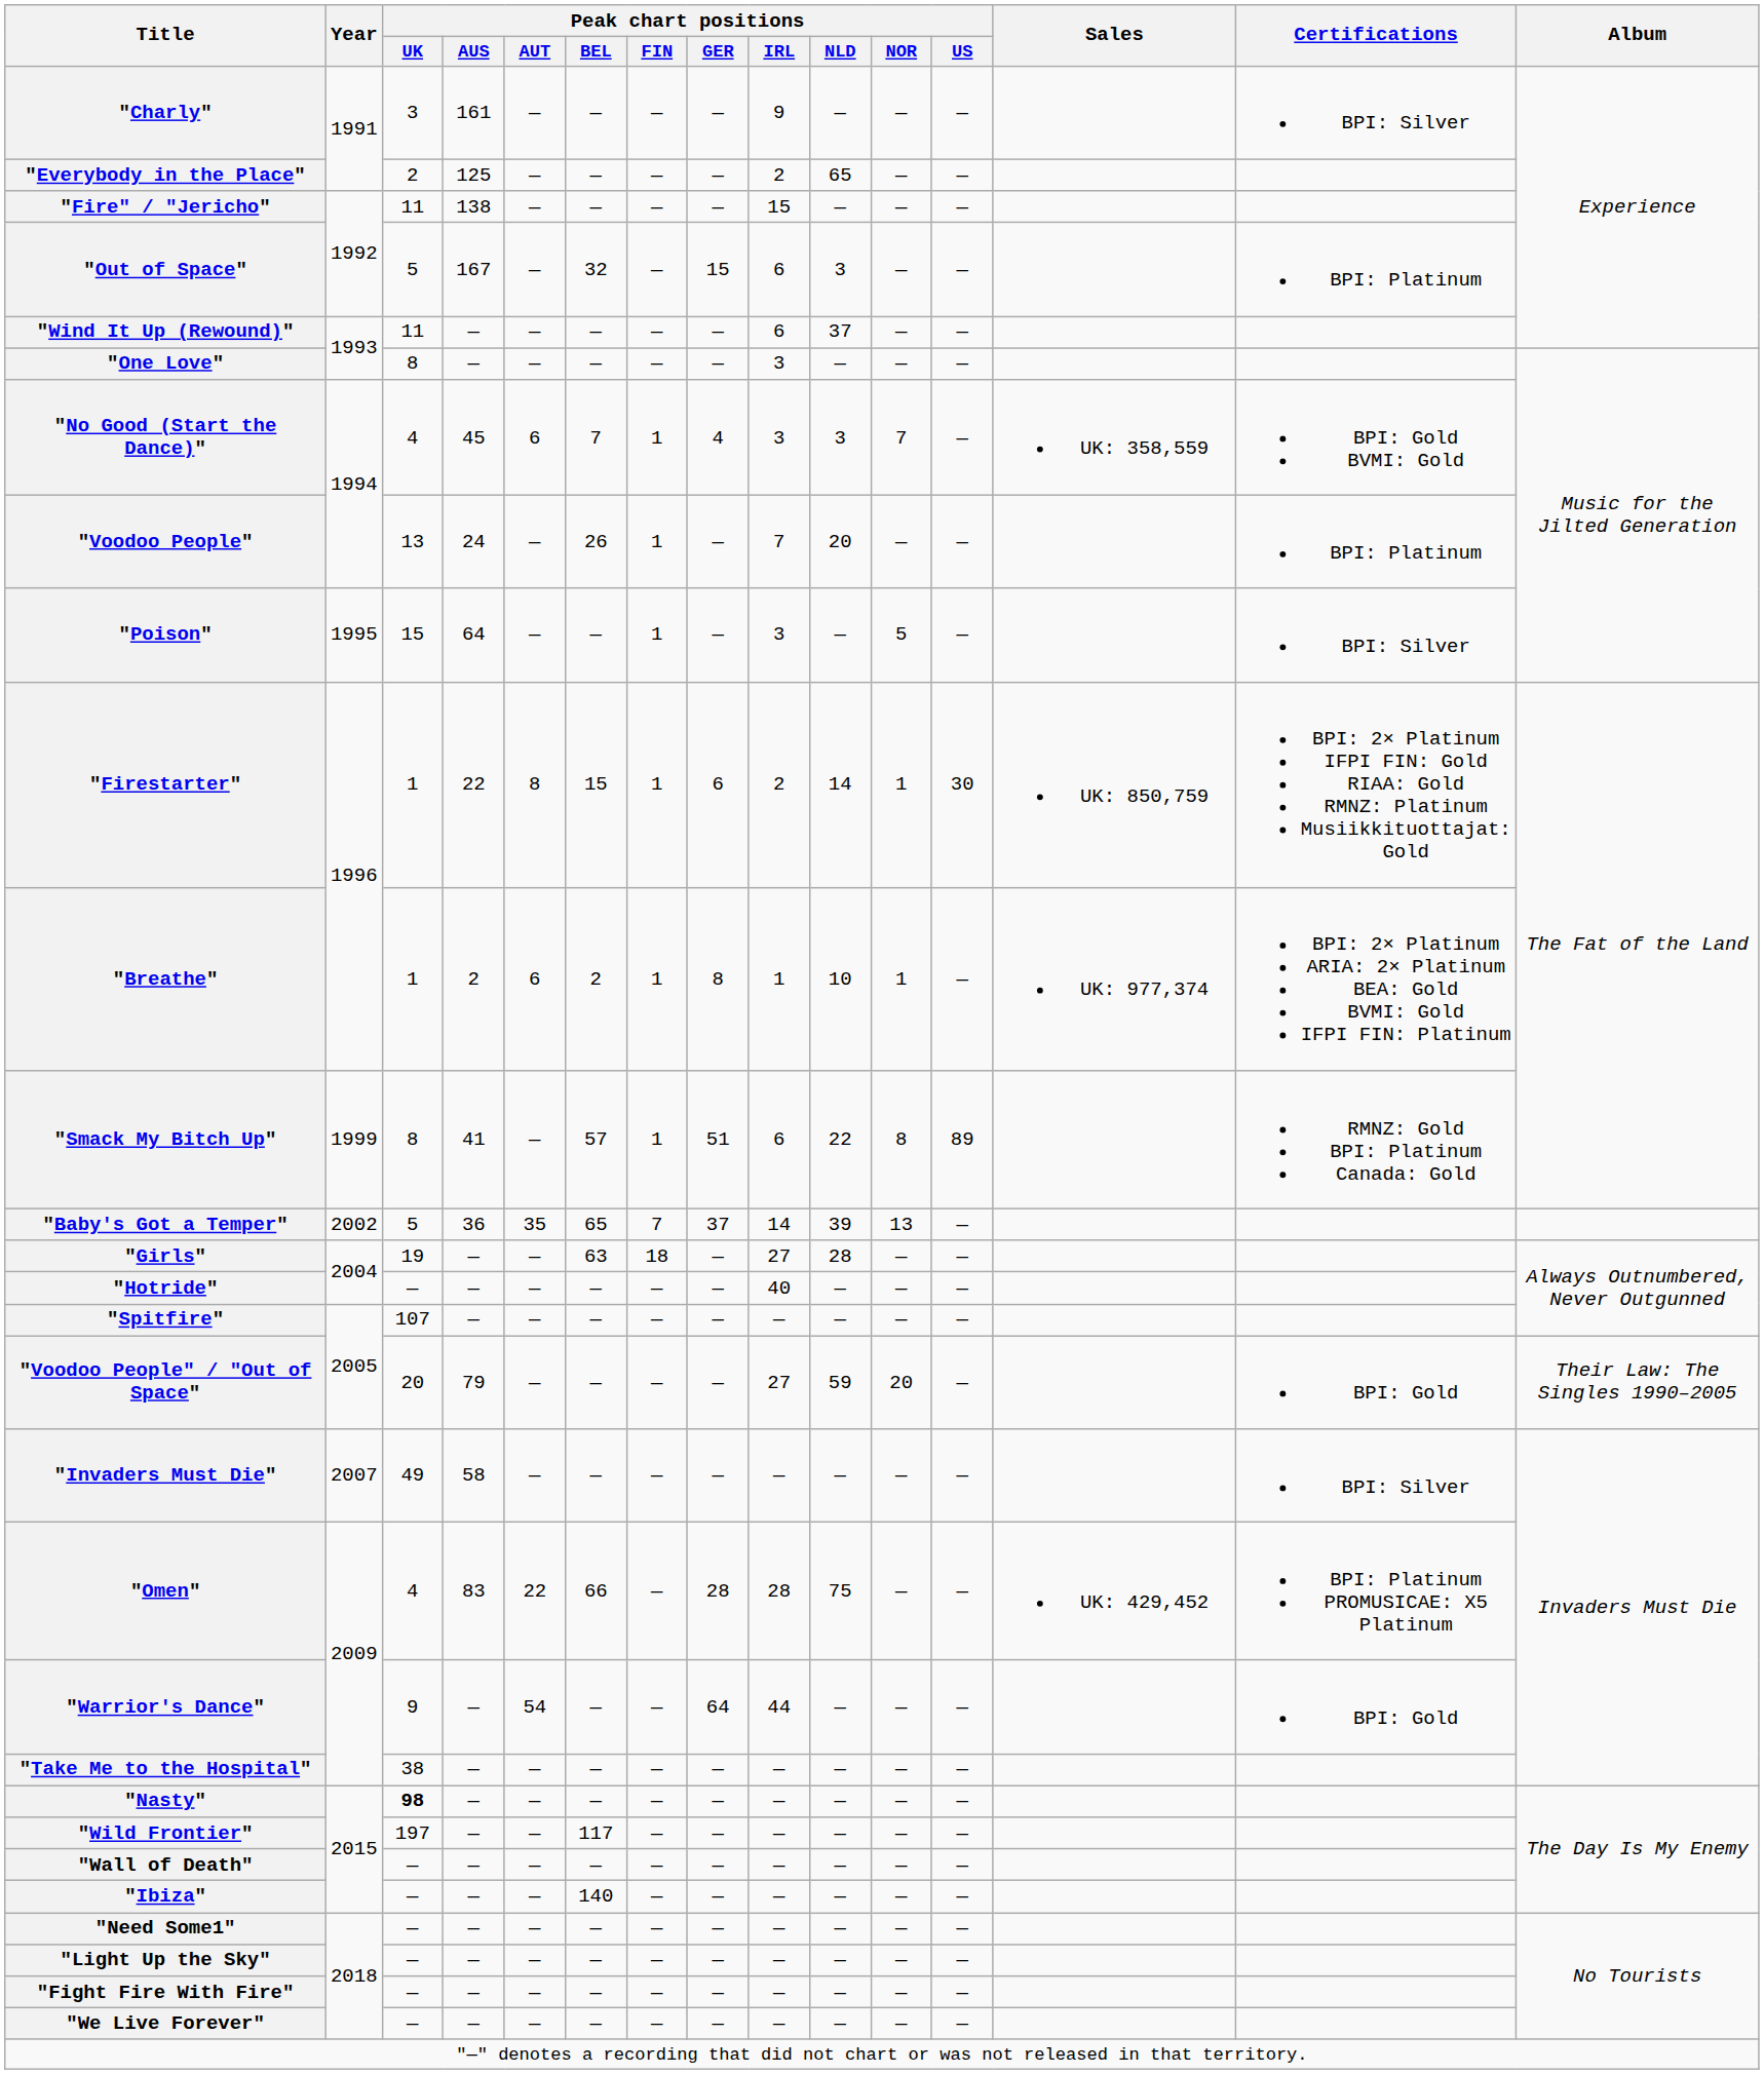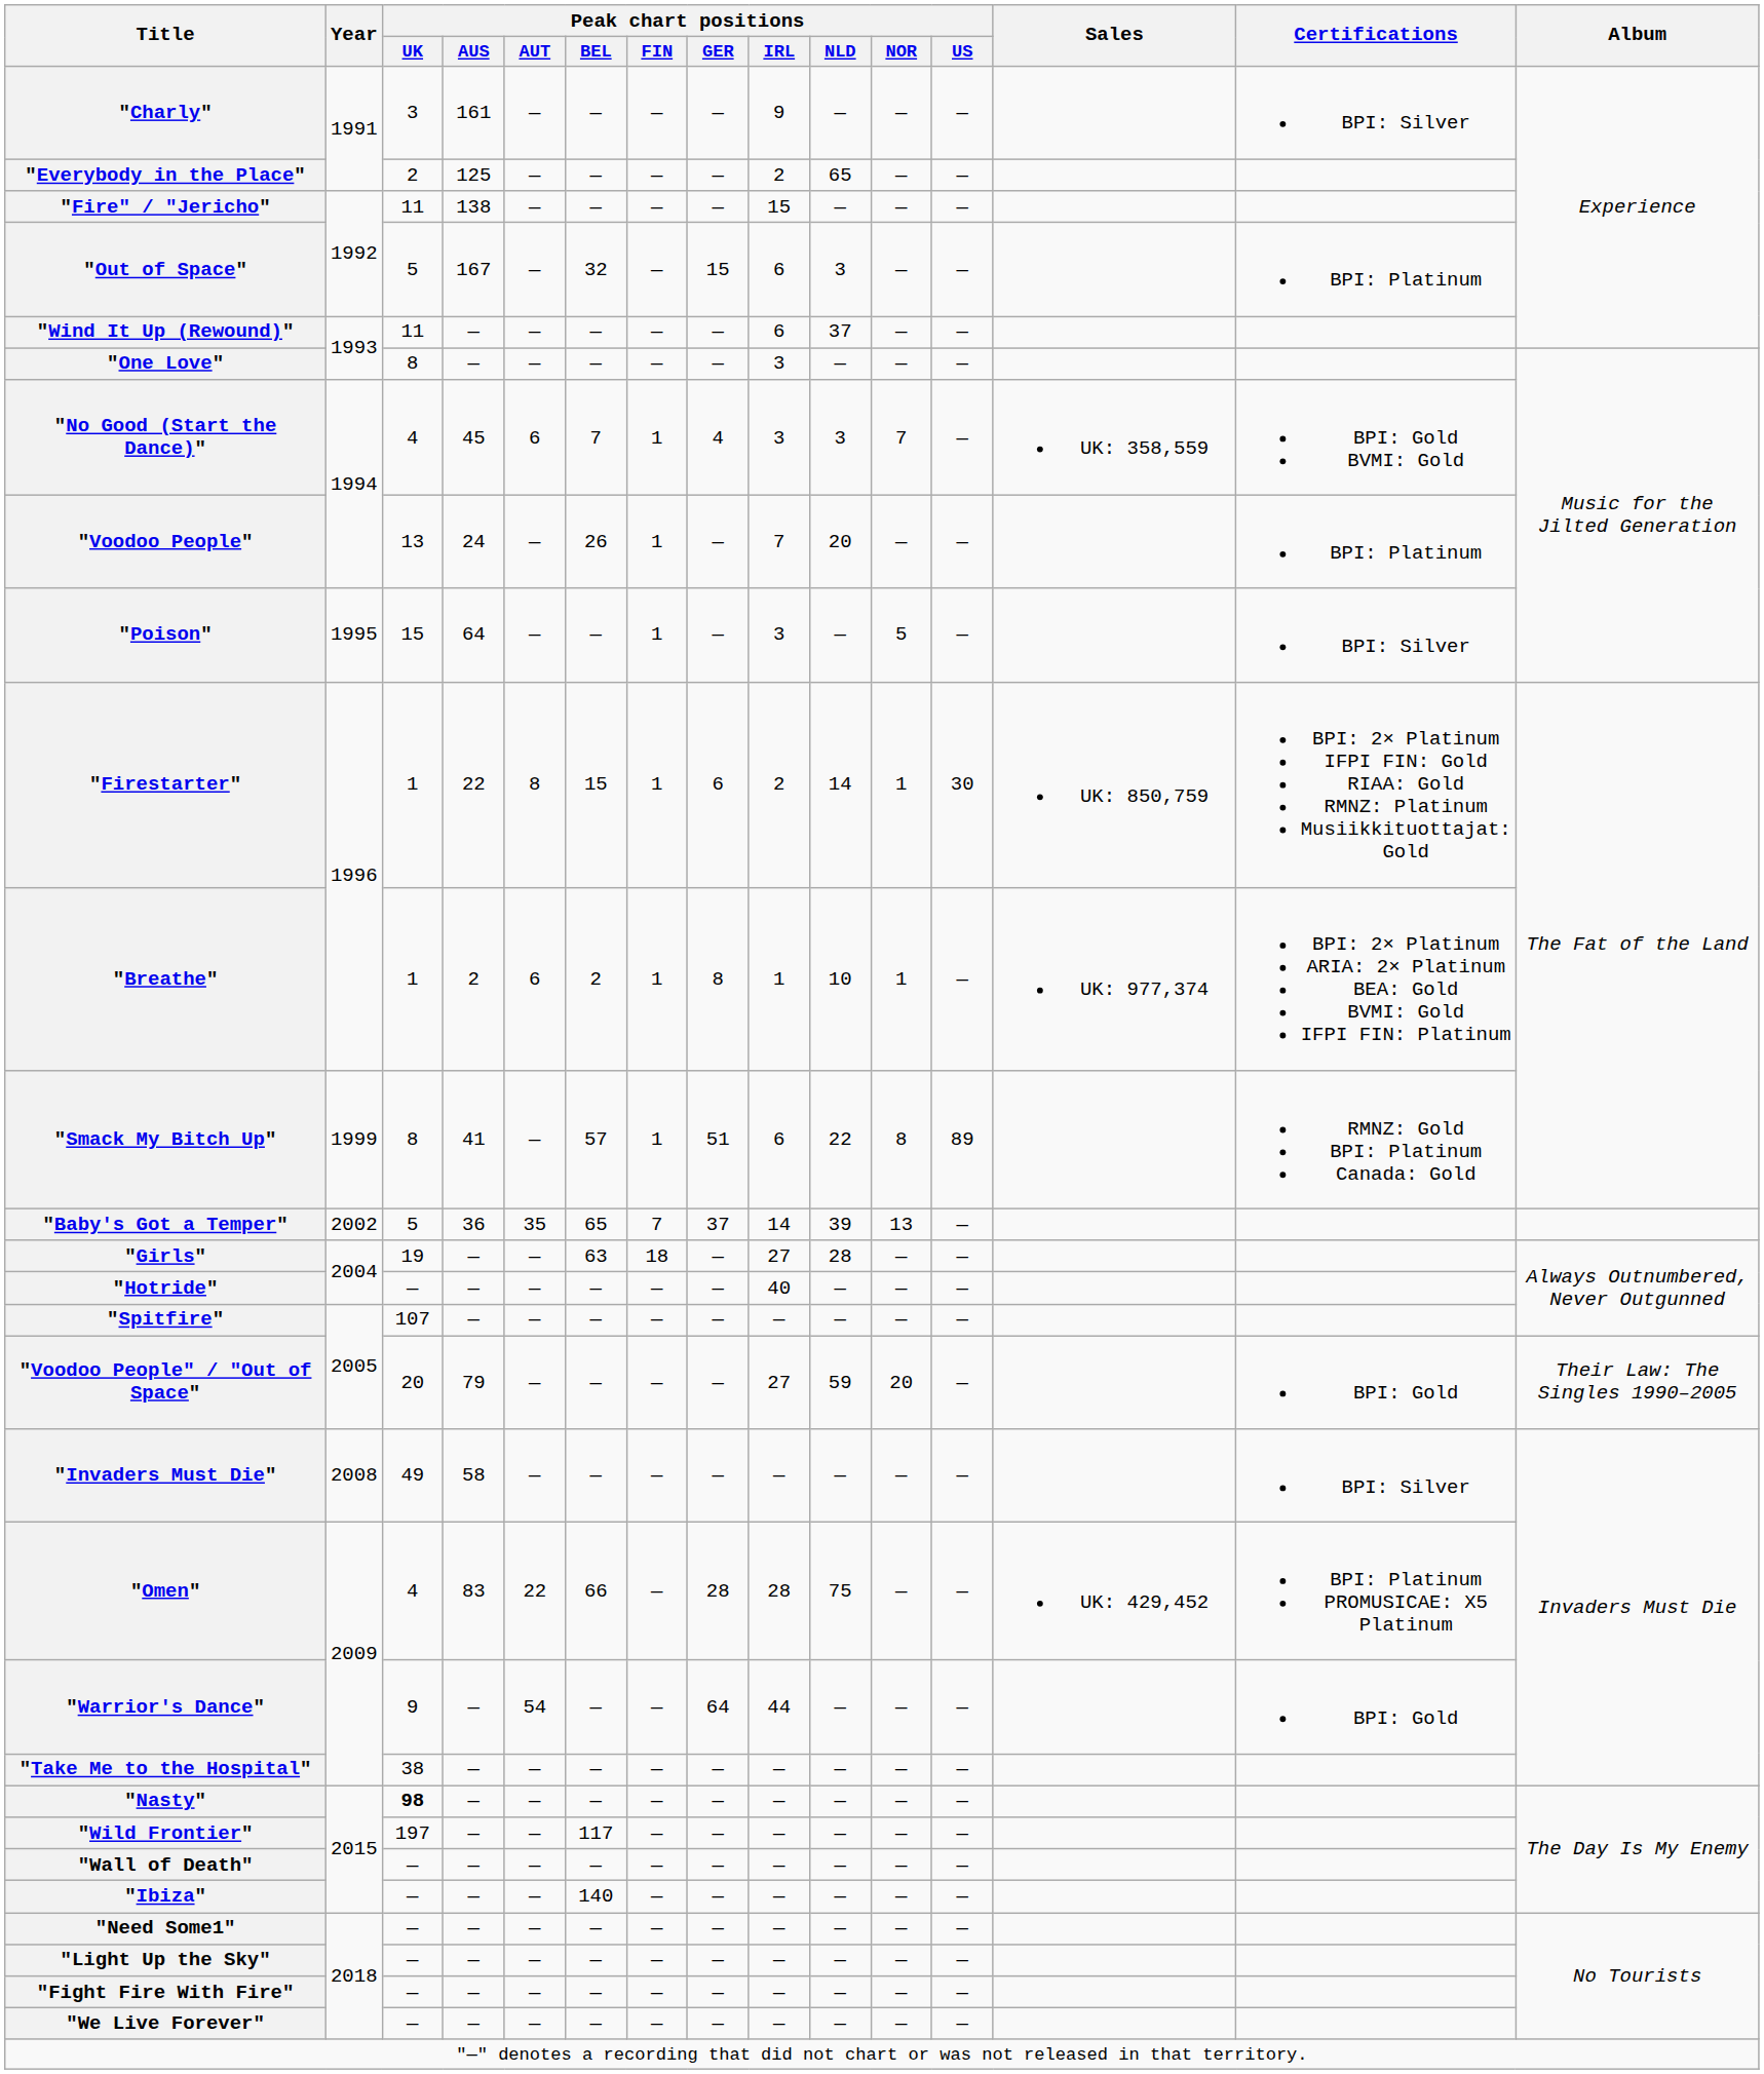 <table class="wikitable plainrowheaders" style="text-align:center;" border="1">
 <tr>
 <th scope="col" rowspan="2" style="width:16em;">Title</th>
 <th scope="col" rowspan="2">Year</th>
 <th scope="col" colspan="10">Peak chart positions</th>
 <th scope="col" rowspan="2" style="width:12em;">Sales</th>
 <th scope="col" rowspan="2" style="width:12em;"><a href='#'>Certifications</a></th>
 <th scope="col" rowspan="2" style="width:12em;">Album</th>
 </tr>
 <tr>
 <th scope="col" style="width:3em;font-size:90%;"><a href='#'>UK</a><br></th>
 <th scope="col" style="width:3em;font-size:90%;"><a href='#'>AUS</a><br></th>
 <th scope="col" style="width:3em;font-size:90%;"><a href='#'>AUT</a><br></th>
 <th scope="col" style="width:3em;font-size:90%;"><a href='#'>BEL</a><br></th>
 <th scope="col" style="width:3em;font-size:90%;"><a href='#'>FIN</a><br></th>
 <th scope="col" style="width:3em;font-size:90%;"><a href='#'>GER</a><br></th>
 <th scope="col" style="width:3em;font-size:90%;"><a href='#'>IRL</a><br></th>
 <th scope="col" style="width:3em;font-size:90%;"><a href='#'>NLD</a><br></th>
 <th scope="col" style="width:3em;font-size:90%;"><a href='#'>NOR</a><br></th>
 <th scope="col" style="width:3em;font-size:90%;"><a href='#'>US</a><br></th>
 </tr>
 <tr>
 <th scope="row">"<a href='#'>Charly</a>"</th>
 <td rowspan="2">1991</td>
 <td>3</td>
 <td>161</td>
 <td>—</td>
 <td>—</td>
 <td>—</td>
 <td>—</td>
 <td>9</td>
 <td>—</td>
 <td>—</td>
 <td>—</td>
 <td></td>
 <td><br><ul><li>BPI: Silver</li></ul></td>
 <td rowspan="5"><em>Experience</em></td>
 </tr>
 <tr>
 <th scope="row">"<a href='#'>Everybody in the Place</a>"</th>
 <td>2</td>
 <td>125</td>
 <td>—</td>
 <td>—</td>
 <td>—</td>
 <td>—</td>
 <td>2</td>
 <td>65</td>
 <td>—</td>
 <td>—</td>
 <td></td>
 <td></td>
 </tr>
 <tr>
 <th scope="row">"<a href='#'>Fire" / "Jericho</a>"</th>
 <td rowspan="2">1992</td>
 <td>11</td>
 <td>138</td>
 <td>—</td>
 <td>—</td>
 <td>—</td>
 <td>—</td>
 <td>15</td>
 <td>—</td>
 <td>—</td>
 <td>—</td>
 <td></td>
 <td></td>
 </tr>
 <tr>
 <th scope="row">"<a href='#'>Out of Space</a>"</th>
 <td>5</td>
 <td>167</td>
 <td>—</td>
 <td>32</td>
 <td>—</td>
 <td>15</td>
 <td>6</td>
 <td>3</td>
 <td>—</td>
 <td>—</td>
 <td></td>
 <td><br><ul><li>BPI: Platinum</li></ul></td>
 </tr>
 <tr>
 <th scope="row">"<a href='#'>Wind It Up (Rewound)</a>"</th>
 <td rowspan="2">1993</td>
 <td>11</td>
 <td>—</td>
 <td>—</td>
 <td>—</td>
 <td>—</td>
 <td>—</td>
 <td>6</td>
 <td>37</td>
 <td>—</td>
 <td>—</td>
 <td></td>
 <td></td>
 </tr>
 <tr>
 <th scope="row">"<a href='#'>One Love</a>"</th>
 <td>8</td>
 <td>—</td>
 <td>—</td>
 <td>—</td>
 <td>—</td>
 <td>—</td>
 <td>3</td>
 <td>—</td>
 <td>—</td>
 <td>—</td>
 <td></td>
 <td></td>
 <td rowspan="4"><em>Music for the Jilted Generation</em></td>
 </tr>
 <tr>
 <th scope="row">"<a href='#'>No Good (Start the Dance)</a>"</th>
 <td rowspan="2">1994</td>
 <td>4</td>
 <td>45</td>
 <td>6</td>
 <td>7</td>
 <td>1</td>
 <td>4</td>
 <td>3</td>
 <td>3</td>
 <td>7</td>
 <td>—</td>
 <td><br><ul><li>UK: 358,559</li></ul></td>
 <td><br><ul><li>BPI: Gold</li><li>BVMI: Gold</li></ul></td>
 </tr>
 <tr>
 <th scope="row">"<a href='#'>Voodoo People</a>"</th>
 <td>13</td>
 <td>24</td>
 <td>—</td>
 <td>26</td>
 <td>1</td>
 <td>—</td>
 <td>7</td>
 <td>20</td>
 <td>—</td>
 <td>—</td>
 <td></td>
 <td><br><ul><li>BPI: Platinum </li></ul></td>
 </tr>
 <tr>
 <th scope="row">"<a href='#'>Poison</a>"</th>
 <td>1995</td>
 <td>15</td>
 <td>64</td>
 <td>—</td>
 <td>—</td>
 <td>1</td>
 <td>—</td>
 <td>3</td>
 <td>—</td>
 <td>5</td>
 <td>—</td>
 <td></td>
 <td><br><ul><li>BPI: Silver</li></ul></td>
 </tr>
 <tr>
 <th scope="row">"<a href='#'>Firestarter</a>"</th>
 <td rowspan="2">1996</td>
 <td>1</td>
 <td>22</td>
 <td>8</td>
 <td>15</td>
 <td>1</td>
 <td>6</td>
 <td>2</td>
 <td>14</td>
 <td>1</td>
 <td>30</td>
 <td><br><ul><li>UK: 850,759</li></ul></td>
 <td><br><ul><li>BPI: 2× Platinum</li><li>IFPI FIN: Gold</li><li>RIAA: Gold</li><li>RMNZ: Platinum</li><li>Musiikkituottajat: Gold</li></ul></td>
 <td rowspan="3"><em>The Fat of the Land</em></td>
 </tr>
 <tr>
 <th scope="row">"<a href='#'>Breathe</a>"</th>
 <td>1</td>
 <td>2</td>
 <td>6</td>
 <td>2</td>
 <td>1</td>
 <td>8</td>
 <td>1</td>
 <td>10</td>
 <td>1</td>
 <td>—</td>
 <td><br><ul><li>UK: 977,374</li></ul></td>
 <td><br><ul><li>BPI: 2× Platinum</li><li>ARIA: 2× Platinum</li><li>BEA: Gold</li><li>BVMI: Gold</li><li>IFPI FIN: Platinum</li></ul></td>
 </tr>
 <tr>
 <th scope="row">"<a href='#'>Smack My Bitch Up</a>"</th>
 <td>1999</td>
 <td>8</td>
 <td>41</td>
 <td>—</td>
 <td>57</td>
 <td>1</td>
 <td>51</td>
 <td>6</td>
 <td>22</td>
 <td>8</td>
 <td>89</td>
 <td></td>
 <td><br><ul><li>RMNZ: Gold</li><li>BPI: Platinum</li><li>Canada: Gold</li></ul></td>
 </tr>
 <tr>
 <th scope="row">"<a href='#'>Baby's Got a Temper</a>"</th>
 <td>2002</td>
 <td>5</td>
 <td>36</td>
 <td>35</td>
 <td>65</td>
 <td>7</td>
 <td>37</td>
 <td>14</td>
 <td>39</td>
 <td>13</td>
 <td>—</td>
 <td></td>
 <td></td>
 <td></td>
 </tr>
 <tr>
 <th scope="row">"<a href='#'>Girls</a>"</th>
 <td rowspan="2">2004</td>
 <td>19</td>
 <td>—</td>
 <td>—</td>
 <td>63</td>
 <td>18</td>
 <td>—</td>
 <td>27</td>
 <td>28</td>
 <td>—</td>
 <td>—</td>
 <td></td>
 <td></td>
 <td rowspan="3"><em>Always Outnumbered, Never Outgunned</em></td>
 </tr>
 <tr>
 <th scope="row">"<a href='#'>Hotride</a>"</th>
 <td>—</td>
 <td>—</td>
 <td>—</td>
 <td>—</td>
 <td>—</td>
 <td>—</td>
 <td>40</td>
 <td>—</td>
 <td>—</td>
 <td>—</td>
 <td></td>
 <td></td>
 </tr>
 <tr>
 <th scope="row">"<a href='#'>Spitfire</a>"</th>
 <td rowspan="2">2005</td>
 <td>107</td>
 <td>—</td>
 <td>—</td>
 <td>—</td>
 <td>—</td>
 <td>—</td>
 <td>—</td>
 <td>—</td>
 <td>—</td>
 <td>—</td>
 <td></td>
 <td></td>
 </tr>
 <tr>
 <th scope="row">"<a href='#'>Voodoo People" / "Out of Space</a>"</th>
 <td>20</td>
 <td>79</td>
 <td>—</td>
 <td>—</td>
 <td>—</td>
 <td>—</td>
 <td>27</td>
 <td>59</td>
 <td>20</td>
 <td>—</td>
 <td></td>
 <td><br><ul><li>BPI: Gold</li></ul></td>
 <td><em>Their Law: The Singles 1990–2005</em></td>
 </tr>
 <tr>
 <th scope="row">"<a href='#'>Invaders Must Die</a>"</th>
-<td>2007</td>
+<td>2008</td>
 <td>49</td>
 <td>58</td>
 <td>—</td>
 <td>—</td>
 <td>—</td>
 <td>—</td>
 <td>—</td>
 <td>—</td>
 <td>—</td>
 <td>—</td>
 <td></td>
 <td><br><ul><li>BPI: Silver</li></ul></td>
 <td rowspan="4"><em>Invaders Must Die</em></td>
 </tr>
 <tr>
 <th scope="row">"<a href='#'>Omen</a>"</th>
 <td rowspan="3">2009</td>
 <td>4</td>
 <td>83</td>
 <td>22</td>
 <td>66</td>
 <td>—</td>
 <td>28</td>
 <td>28</td>
 <td>75</td>
 <td>—</td>
 <td>—</td>
 <td><br><ul><li>UK: 429,452</li></ul></td>
 <td><br><ul><li>BPI: Platinum</li><li>PROMUSICAE: X5  Platinum </li></ul></td>
 </tr>
 <tr>
 <th scope="row">"<a href='#'>Warrior's Dance</a>"</th>
 <td>9</td>
 <td>—</td>
 <td>54</td>
 <td>—</td>
 <td>—</td>
 <td>64</td>
 <td>44</td>
 <td>—</td>
 <td>—</td>
 <td>—</td>
 <td></td>
 <td><br><ul><li>BPI: Gold</li></ul></td>
 </tr>
 <tr>
 <th scope="row">"<a href='#'>Take Me to the Hospital</a>"</th>
 <td>38</td>
 <td>—</td>
 <td>—</td>
 <td>—</td>
 <td>—</td>
 <td>—</td>
 <td>—</td>
 <td>—</td>
 <td>—</td>
 <td>—</td>
 <td></td>
 <td></td>
 </tr>
 <tr>
 <th scope="row">"<a href='#'>Nasty</a>"</th>
 <td rowspan="4">2015</td>
 <td><strong>98</strong></td>
 <td>—</td>
 <td>—</td>
 <td>—</td>
 <td>—</td>
 <td>—</td>
 <td>—</td>
 <td>—</td>
 <td>—</td>
 <td>—</td>
 <td></td>
 <td></td>
 <td rowspan="4"><em>The Day Is My Enemy</em></td>
 </tr>
 <tr>
 <th scope="row">"<a href='#'>Wild Frontier</a>"</th>
 <td>197</td>
 <td>—</td>
 <td>—</td>
 <td>117</td>
 <td>—</td>
 <td>—</td>
 <td>—</td>
 <td>—</td>
 <td>—</td>
 <td>—</td>
 <td></td>
 <td></td>
 </tr>
 <tr>
 <th scope="row">"Wall of Death"</th>
 <td>—</td>
 <td>—</td>
 <td>—</td>
 <td>—</td>
 <td>—</td>
 <td>—</td>
 <td>—</td>
 <td>—</td>
 <td>—</td>
 <td>—</td>
 <td></td>
 <td></td>
 </tr>
 <tr>
 <th scope="row">"<a href='#'>Ibiza</a>"</th>
 <td>—</td>
 <td>—</td>
 <td>—</td>
 <td>140</td>
 <td>—</td>
 <td>—</td>
 <td>—</td>
 <td>—</td>
 <td>—</td>
 <td>—</td>
 <td></td>
 <td></td>
 </tr>
 <tr>
 <th scope="row">"Need Some1"</th>
 <td rowspan="4">2018</td>
 <td>—</td>
 <td>—</td>
 <td>—</td>
 <td>—</td>
 <td>—</td>
 <td>—</td>
 <td>—</td>
 <td>—</td>
 <td>—</td>
 <td>—</td>
 <td></td>
 <td></td>
 <td rowspan="4"><em>No Tourists</em></td>
 </tr>
 <tr>
 <th scope="row">"Light Up the Sky"</th>
 <td>—</td>
 <td>—</td>
 <td>—</td>
 <td>—</td>
 <td>—</td>
 <td>—</td>
 <td>—</td>
 <td>—</td>
 <td>—</td>
 <td>—</td>
 <td></td>
 <td></td>
 </tr>
 <tr>
 <th scope="row">"Fight Fire With Fire"</th>
 <td>—</td>
 <td>—</td>
 <td>—</td>
 <td>—</td>
 <td>—</td>
 <td>—</td>
 <td>—</td>
 <td>—</td>
 <td>—</td>
 <td>—</td>
 <td></td>
 <td></td>
 </tr>
 <tr>
 <th scope="row">"We Live Forever"</th>
 <td>—</td>
 <td>—</td>
 <td>—</td>
 <td>—</td>
 <td>—</td>
 <td>—</td>
 <td>—</td>
 <td>—</td>
 <td>—</td>
 <td>—</td>
 <td></td>
 <td></td>
 </tr>
 <tr>
 <td colspan="15" style="font-size:90%">"—" denotes a recording that did not chart or was not released in that territory.</td>
 </tr>
 </table>
